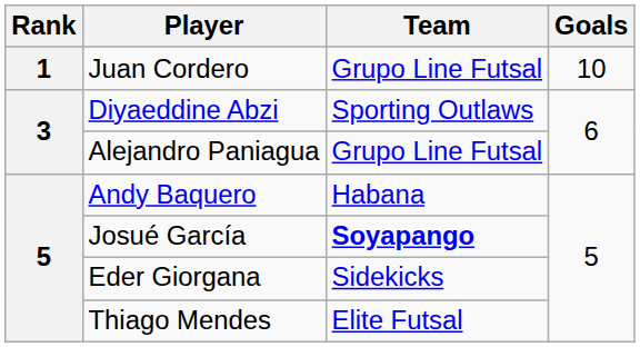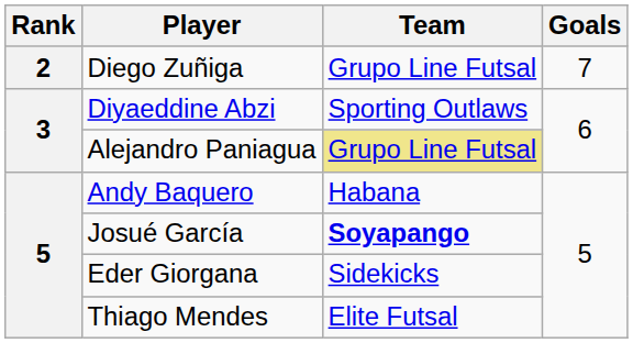 <table class="wikitable" style="text-align:center">
 <tr>
 <th>Rank</th>
 <th>Player</th>
 <th>Team</th>
 <th>Goals</th>
 </tr>
 <tr>
-<th>1</th>
-<td align="left"> Juan Cordero</td>
+<th>2</th>
+<td align="left"> Diego Zuñiga</td>
 <td align="left"> <a href='#'>Grupo Line Futsal</a></td>
-<td>10</td>
+<td>7</td>
 </tr>
 <tr>
 <th rowspan=2>3</th>
 <td align="left"> <a href='#'>Diyaeddine Abzi</a></td>
 <td align="left"> <a href='#'>Sporting Outlaws</a></td>
 <td rowspan=2>6</td>
 </tr>
 <tr>
 <td align="left"> Alejandro Paniagua</td>
-<td align="left"> <a href='#'>Grupo Line Futsal</a></td>
+<td align="left" style="background: khaki;"> <a href='#'>Grupo Line Futsal</a></td>
 </tr>
 <tr>
 <th rowspan=4>5</th>
 <td align="left"> <a href='#'>Andy Baquero</a></td>
 <td align="left"> <a href='#'>Habana</a></td>
 <td rowspan=4>5</td>
 </tr>
 <tr>
 <td align="left"> Josué García</td>
 <td align="left"><strong> <a href='#'>Soyapango</a></strong></td>
 </tr>
 <tr>
 <td align="left"> Eder Giorgana</td>
 <td align="left"> <a href='#'>Sidekicks</a></td>
 </tr>
 <tr>
 <td align="left"> Thiago Mendes</td>
 <td align="left"> <a href='#'>Elite Futsal</a></td>
 </tr>
 </table>
